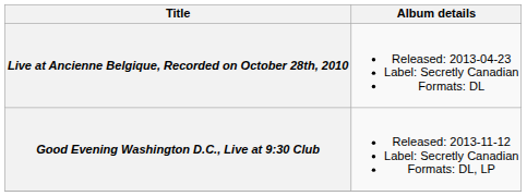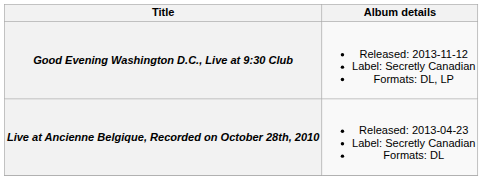 <table class="wikitable plainrowheaders" style="text-align:center;">
 <tr>
 <th scope="col">Title</th>
 <th scope="col">Album details</th>
 </tr>
 <tr>
+<th scope="row"><em>Good Evening Washington D.C., Live at 9:30 Club</em></th>
+<td><br><ul><li>Released: 2013-11-12</li><li>Label: Secretly Canadian</li><li>Formats: DL, LP</li></ul></td>
+</tr>
+<tr>
 <th scope="row"><em>Live at Ancienne Belgique, Recorded on October 28th, 2010</em></th>
 <td><br><ul><li>Released: 2013-04-23</li><li>Label: Secretly Canadian</li><li>Formats: DL</li></ul></td>
 </tr>
 <tr>
-<th scope="row"><em>Good Evening Washington D.C., Live at 9:30 Club</em></th>
-<td><br><ul><li>Released: 2013-11-12</li><li>Label: Secretly Canadian</li><li>Formats: DL, LP</li></ul></td>
-</tr>
-<tr>
 </tr>
 </table>
